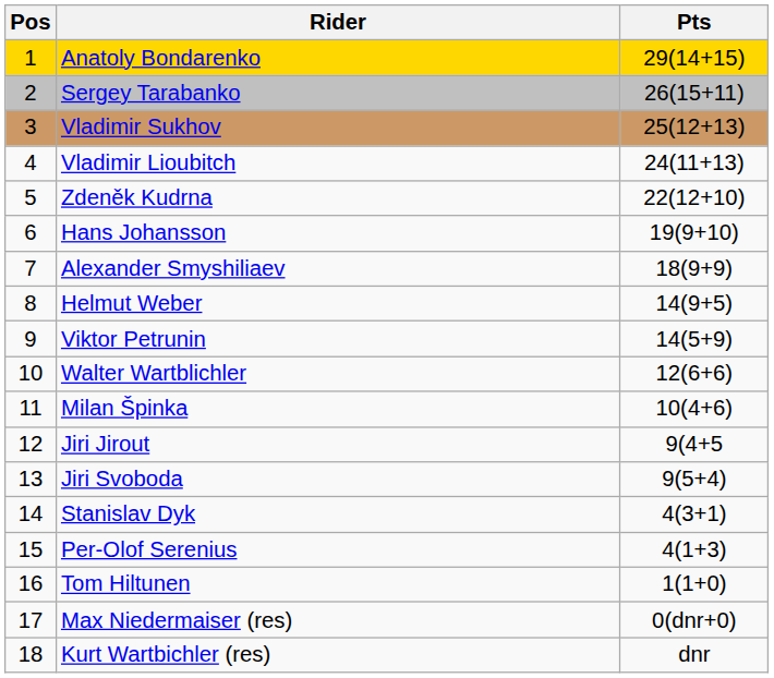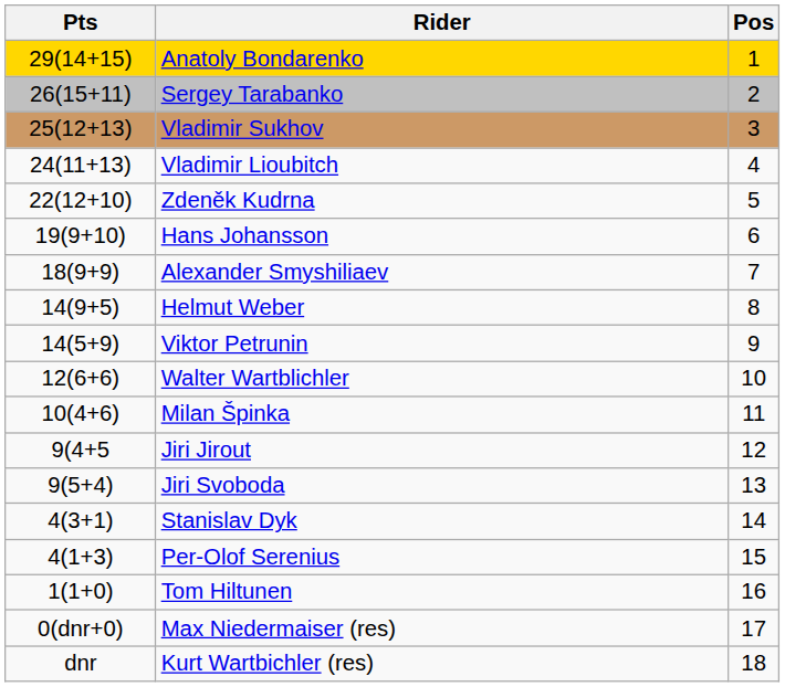 <table class="wikitable" style="font-size: 100%">
 <tr>
+<th width=100>Pts</th>
+<th width=400>Rider</th>
 <th width=20>Pos</th>
-<th width=400>Rider</th>
-<th width=100>Pts</th>
 </tr>
 <tr align=center style="background-color: gold;">
+<td>29(14+15)</td>
+<td align="left"> <a href='#'>Anatoly Bondarenko</a></td>
 <td>1</td>
-<td align="left"> <a href='#'>Anatoly Bondarenko</a></td>
-<td>29(14+15)</td>
 </tr>
 <tr align=center style="background-color: silver;">
+<td>26(15+11)</td>
+<td align="left"> <a href='#'>Sergey Tarabanko</a></td>
 <td>2</td>
-<td align="left"> <a href='#'>Sergey Tarabanko</a></td>
-<td>26(15+11)</td>
 </tr>
 <tr align=center style="background-color: #cc9966;">
+<td>25(12+13)</td>
+<td align="left"> <a href='#'>Vladimir Sukhov</a></td>
 <td>3</td>
-<td align="left"> <a href='#'>Vladimir Sukhov</a></td>
-<td>25(12+13)</td>
 </tr>
 <tr align=center>
+<td>24(11+13)</td>
+<td align="left"> <a href='#'>Vladimir Lioubitch</a></td>
 <td>4</td>
-<td align="left"> <a href='#'>Vladimir Lioubitch</a></td>
-<td>24(11+13)</td>
 </tr>
 <tr align=center>
+<td>22(12+10)</td>
+<td align="left"> <a href='#'>Zdeněk Kudrna</a></td>
 <td>5</td>
-<td align="left"> <a href='#'>Zdeněk Kudrna</a></td>
-<td>22(12+10)</td>
 </tr>
 <tr align=center>
+<td>19(9+10)</td>
+<td align="left"> <a href='#'>Hans Johansson</a></td>
 <td>6</td>
-<td align="left"> <a href='#'>Hans Johansson</a></td>
-<td>19(9+10)</td>
 </tr>
 <tr align=center>
+<td>18(9+9)</td>
+<td align="left"> <a href='#'>Alexander Smyshiliaev</a></td>
 <td>7</td>
-<td align="left"> <a href='#'>Alexander Smyshiliaev</a></td>
-<td>18(9+9)</td>
 </tr>
 <tr align=center>
+<td>14(9+5)</td>
+<td align="left"> <a href='#'>Helmut Weber</a></td>
 <td>8</td>
-<td align="left"> <a href='#'>Helmut Weber</a></td>
-<td>14(9+5)</td>
 </tr>
 <tr align=center>
+<td>14(5+9)</td>
+<td align="left"> <a href='#'>Viktor Petrunin</a></td>
 <td>9</td>
-<td align="left"> <a href='#'>Viktor Petrunin</a></td>
-<td>14(5+9)</td>
 </tr>
 <tr align=center>
+<td>12(6+6)</td>
+<td align="left"> <a href='#'>Walter Wartblichler</a></td>
 <td>10</td>
-<td align="left"> <a href='#'>Walter Wartblichler</a></td>
-<td>12(6+6)</td>
 </tr>
 <tr align=center>
+<td>10(4+6)</td>
+<td align="left"> <a href='#'>Milan Špinka</a></td>
 <td>11</td>
-<td align="left"> <a href='#'>Milan Špinka</a></td>
-<td>10(4+6)</td>
 </tr>
 <tr align=center>
+<td>9(4+5</td>
+<td align="left"> <a href='#'>Jiri Jirout</a></td>
 <td>12</td>
-<td align="left"> <a href='#'>Jiri Jirout</a></td>
-<td>9(4+5</td>
 </tr>
 <tr align=center>
+<td>9(5+4)</td>
+<td align="left"> <a href='#'>Jiri Svoboda</a></td>
 <td>13</td>
-<td align="left"> <a href='#'>Jiri Svoboda</a></td>
-<td>9(5+4)</td>
 </tr>
 <tr align=center>
+<td>4(3+1)</td>
+<td align="left"> <a href='#'>Stanislav Dyk</a></td>
 <td>14</td>
-<td align="left"> <a href='#'>Stanislav Dyk</a></td>
-<td>4(3+1)</td>
 </tr>
 <tr align=center>
+<td>4(1+3)</td>
+<td align="left"> <a href='#'>Per-Olof Serenius</a></td>
 <td>15</td>
-<td align="left"> <a href='#'>Per-Olof Serenius</a></td>
-<td>4(1+3)</td>
 </tr>
 <tr align=center>
+<td>1(1+0)</td>
+<td align="left"> <a href='#'>Tom Hiltunen</a></td>
 <td>16</td>
-<td align="left"> <a href='#'>Tom Hiltunen</a></td>
-<td>1(1+0)</td>
 </tr>
 <tr align=center>
+<td>0(dnr+0)</td>
+<td align="left"> <a href='#'>Max Niedermaiser</a> (res)</td>
 <td>17</td>
-<td align="left"> <a href='#'>Max Niedermaiser</a> (res)</td>
-<td>0(dnr+0)</td>
 </tr>
 <tr align=center>
+<td>dnr</td>
+<td align="left"> <a href='#'>Kurt Wartbichler</a> (res)</td>
 <td>18</td>
-<td align="left"> <a href='#'>Kurt Wartbichler</a> (res)</td>
-<td>dnr</td>
 </tr>
 </table>
